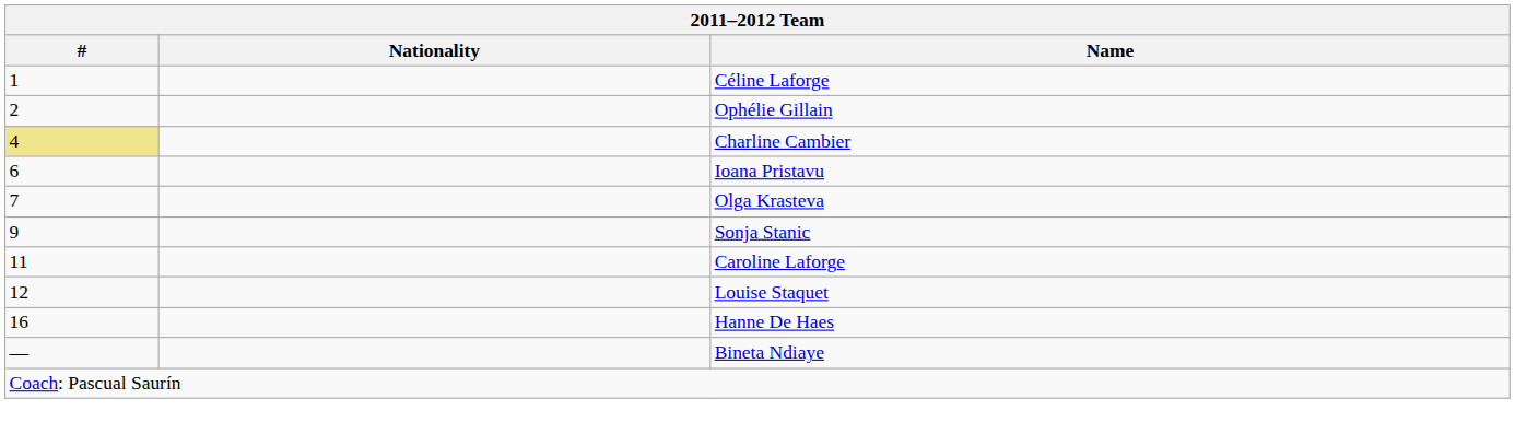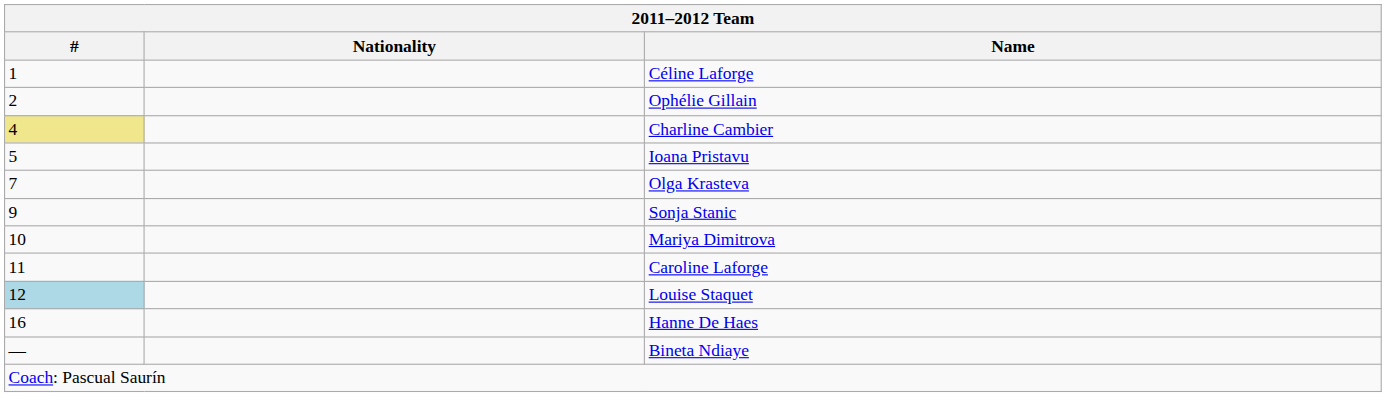 <table class="wikitable collapsible collapsed" style="width:100%;">
 <tr>
 <th colspan=3><strong>2011–2012 Team</strong></th>
 </tr>
 <tr>
 <th>#</th>
 <th>Nationality</th>
 <th>Name</th>
 </tr>
 <tr>
 <td>1</td>
 <td></td>
 <td><a href='#'>Céline Laforge</a></td>
 </tr>
 <tr>
 <td>2</td>
 <td></td>
 <td><a href='#'>Ophélie Gillain</a></td>
 </tr>
 <tr>
 <td style="background: khaki;">4</td>
 <td></td>
 <td><a href='#'>Charline Cambier</a></td>
 </tr>
 <tr>
-<td>6</td>
+<td>5</td>
 <td></td>
 <td><a href='#'>Ioana Pristavu</a></td>
 </tr>
 <tr>
 <td>7</td>
 <td></td>
 <td><a href='#'>Olga Krasteva</a></td>
 </tr>
 <tr>
 <td>9</td>
 <td></td>
 <td><a href='#'>Sonja Stanic</a></td>
 </tr>
 <tr>
+<td>10</td>
+<td></td>
+<td><a href='#'>Mariya Dimitrova</a></td>
+</tr>
+<tr>
 <td>11</td>
 <td></td>
 <td><a href='#'>Caroline Laforge</a></td>
 </tr>
 <tr>
-<td>12</td>
+<td style="background: lightblue;">12</td>
 <td></td>
 <td><a href='#'>Louise Staquet</a></td>
 </tr>
 <tr>
 <td>16</td>
 <td></td>
 <td><a href='#'>Hanne De Haes</a></td>
 </tr>
 <tr>
 <td>—</td>
 <td></td>
 <td><a href='#'>Bineta Ndiaye</a></td>
 </tr>
 <tr>
 <td colspan=3><a href='#'>Coach</a>: Pascual Saurín</td>
 </tr>
 </table>
